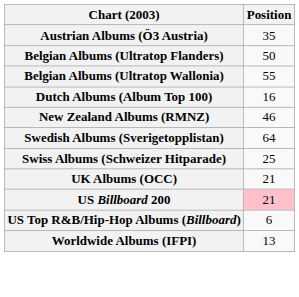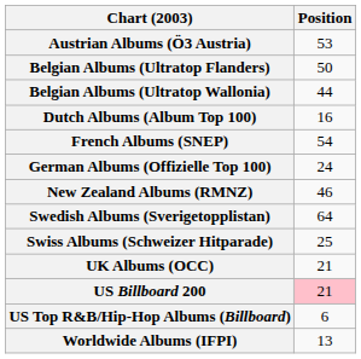 <table class="wikitable sortable plainrowheaders" style="text-align:center">
 <tr>
 <th scope="col">Chart (2003)</th>
 <th scope="col">Position</th>
 </tr>
 <tr>
 <th scope="row">Austrian Albums (Ö3 Austria)</th>
-<td>35</td>
+<td>53</td>
 </tr>
 <tr>
 <th scope="row">Belgian Albums (Ultratop Flanders)</th>
 <td>50</td>
 </tr>
 <tr>
 <th scope="row">Belgian Albums (Ultratop Wallonia)</th>
-<td>55</td>
+<td>44</td>
 </tr>
 <tr>
 <th scope="row">Dutch Albums (Album Top 100)</th>
 <td>16</td>
+</tr>
+<tr>
+<th scope="row">French Albums (SNEP)</th>
+<td>54</td>
+</tr>
+<tr>
+<th scope="row">German Albums (Offizielle Top 100)</th>
+<td>24</td>
 </tr>
 <tr>
 <th scope="row">New Zealand Albums (RMNZ)</th>
 <td>46</td>
 </tr>
 <tr>
 <th scope="row">Swedish Albums (Sverigetopplistan)</th>
 <td>64</td>
 </tr>
 <tr>
 <th scope="row">Swiss Albums (Schweizer Hitparade)</th>
 <td>25</td>
 </tr>
 <tr>
 <th scope="row">UK Albums (OCC)</th>
 <td>21</td>
 </tr>
 <tr>
 <th scope="row">US <em>Billboard</em> 200</th>
 <td style="background: pink;">21</td>
 </tr>
 <tr>
 <th scope="row">US Top R&B/Hip-Hop Albums (<em>Billboard</em>)</th>
 <td>6</td>
 </tr>
 <tr>
 <th scope="row">Worldwide Albums (IFPI)</th>
 <td>13</td>
 </tr>
 </table>
